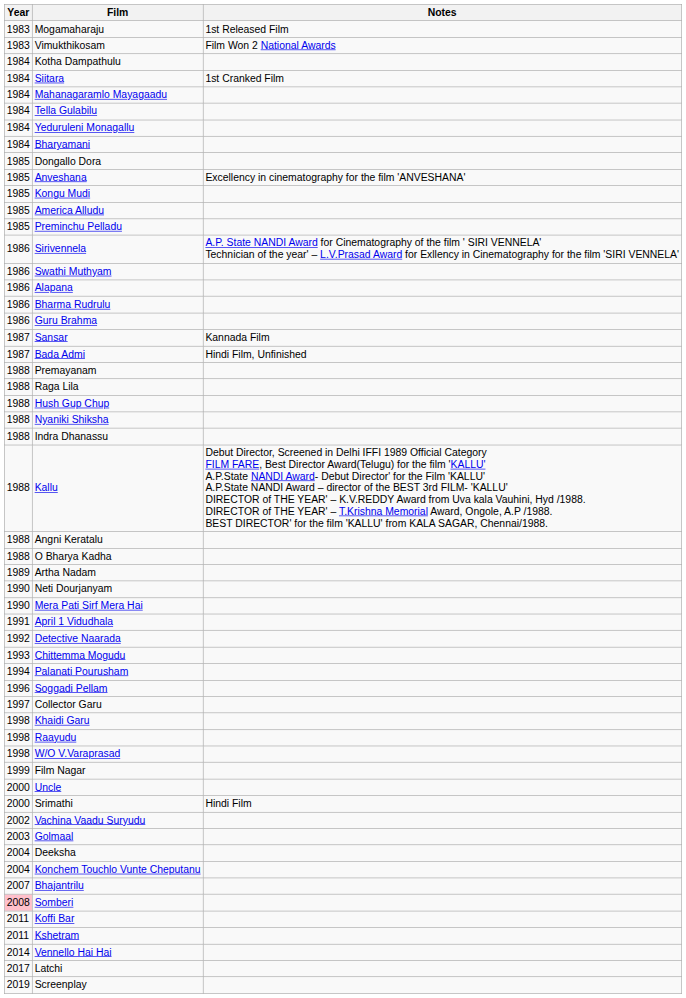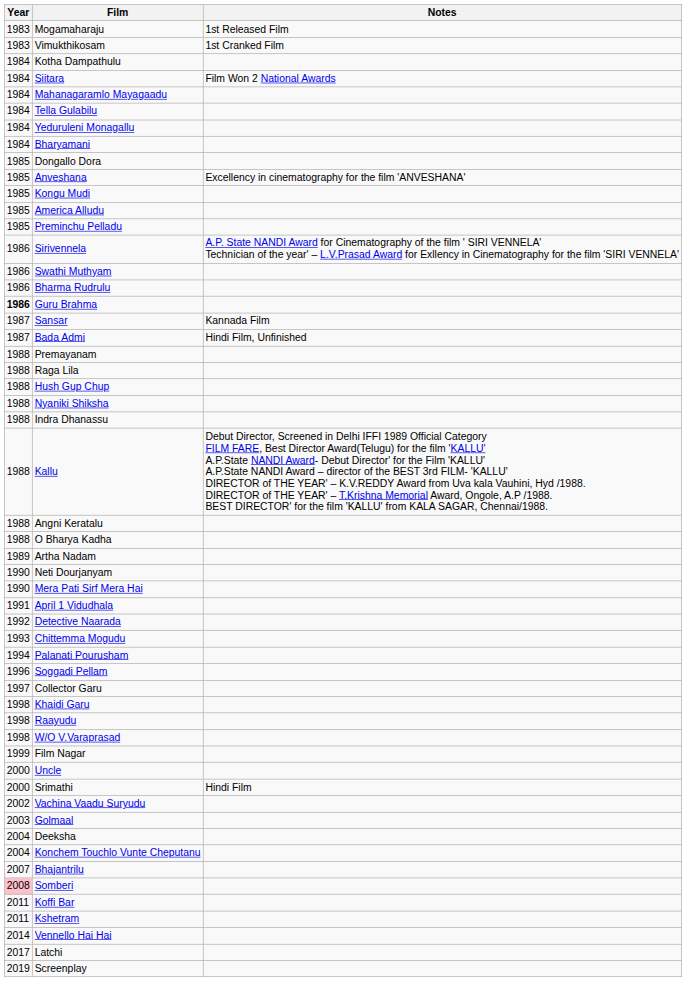 <table class="wikitable sortable">
 <tr>
 <th>Year</th>
 <th>Film</th>
 <th>Notes</th>
 </tr>
 <tr>
 <td>1983</td>
 <td>Mogamaharaju</td>
 <td>1st Released Film</td>
 </tr>
 <tr>
 <td>1983</td>
 <td>Vimukthikosam</td>
-<td>Film Won 2 <a href='#'>National Awards</a></td>
+<td>1st Cranked Film</td>
 </tr>
 <tr>
 <td>1984</td>
 <td>Kotha Dampathulu</td>
 <td></td>
 </tr>
 <tr>
 <td>1984</td>
 <td><a href='#'>Siitara</a></td>
-<td>1st Cranked Film</td>
+<td>Film Won 2 <a href='#'>National Awards</a></td>
 </tr>
 <tr>
 <td>1984</td>
 <td><a href='#'>Mahanagaramlo Mayagaadu</a></td>
 <td></td>
 </tr>
 <tr>
 <td>1984</td>
 <td><a href='#'>Tella Gulabilu</a></td>
 <td></td>
 </tr>
 <tr>
 <td>1984</td>
 <td><a href='#'>Yeduruleni Monagallu</a></td>
 <td></td>
 </tr>
 <tr>
 <td>1984</td>
 <td><a href='#'>Bharyamani</a></td>
 <td></td>
 </tr>
 <tr>
 <td>1985</td>
 <td>Dongallo Dora</td>
 <td></td>
 </tr>
 <tr>
 <td>1985</td>
 <td><a href='#'>Anveshana</a></td>
 <td>Excellency in cinematography for the film 'ANVESHANA'</td>
 </tr>
 <tr>
 <td>1985</td>
 <td><a href='#'>Kongu Mudi</a></td>
 <td></td>
 </tr>
 <tr>
 <td>1985</td>
 <td><a href='#'>America Alludu</a></td>
 <td></td>
 </tr>
 <tr>
 <td>1985</td>
 <td><a href='#'>Preminchu Pelladu</a></td>
 <td></td>
 </tr>
 <tr>
 <td>1986</td>
 <td><a href='#'>Sirivennela</a></td>
 <td><a href='#'>A.P. State NANDI Award</a> for Cinematography of the film ' SIRI VENNELA'<br>Technician of the year' – <a href='#'>L.V.Prasad Award</a> for Exllency in Cinematography for the film 'SIRI VENNELA'</td>
 </tr>
 <tr>
 <td>1986</td>
 <td><a href='#'>Swathi Muthyam</a></td>
 <td></td>
 </tr>
 <tr>
 <td>1986</td>
-<td><a href='#'>Alapana</a></td>
-<td></td>
-</tr>
-<tr>
-<td>1986</td>
 <td><a href='#'>Bharma Rudrulu</a></td>
 <td></td>
 </tr>
 <tr>
-<td>1986</td>
+<td><strong>1986</strong></td>
 <td><a href='#'>Guru Brahma</a></td>
 <td></td>
 </tr>
 <tr>
 <td>1987</td>
 <td><a href='#'>Sansar</a></td>
 <td>Kannada Film</td>
 </tr>
 <tr>
 <td>1987</td>
 <td><a href='#'>Bada Admi</a></td>
 <td>Hindi Film, Unfinished</td>
 </tr>
 <tr>
 <td>1988</td>
 <td>Premayanam</td>
 <td></td>
 </tr>
 <tr>
 <td>1988</td>
 <td>Raga Lila</td>
 <td></td>
 </tr>
 <tr>
 <td>1988</td>
 <td><a href='#'>Hush Gup Chup</a></td>
 <td></td>
 </tr>
 <tr>
 <td>1988</td>
 <td><a href='#'>Nyaniki Shiksha</a></td>
 <td></td>
 </tr>
 <tr>
 <td>1988</td>
 <td>Indra Dhanassu</td>
 <td></td>
 </tr>
 <tr>
 <td>1988</td>
 <td><a href='#'>Kallu</a></td>
 <td>Debut Director, Screened in Delhi IFFI 1989 Official Category<br><a href='#'>FILM FARE</a>, Best Director Award(Telugu) for the film '<a href='#'>KALLU'</a><br>A.P.State <a href='#'>NANDI Award</a>- Debut Director' for the Film 'KALLU'<br>A.P.State NANDI Award – director of the BEST 3rd FILM- 'KALLU'<br>DIRECTOR of THE YEAR' – K.V.REDDY Award from Uva kala Vauhini, Hyd /1988.<br>DIRECTOR of THE YEAR' – <a href='#'>T.Krishna Memorial</a> Award, Ongole, A.P /1988.<br>BEST DIRECTOR' for the film 'KALLU' from KALA SAGAR, Chennai/1988.</td>
 </tr>
 <tr>
 <td>1988</td>
 <td>Angni Keratalu</td>
 <td></td>
 </tr>
 <tr>
 <td>1988</td>
 <td>O Bharya Kadha</td>
 <td></td>
 </tr>
 <tr>
 <td>1989</td>
 <td>Artha Nadam</td>
 <td></td>
 </tr>
 <tr>
 <td>1990</td>
 <td>Neti Dourjanyam</td>
 <td></td>
 </tr>
 <tr>
 <td>1990</td>
 <td><a href='#'>Mera Pati Sirf Mera Hai</a></td>
 <td></td>
 </tr>
 <tr>
 <td>1991</td>
 <td><a href='#'>April 1 Vidudhala</a></td>
 <td></td>
 </tr>
 <tr>
 <td>1992</td>
 <td><a href='#'>Detective Naarada</a></td>
 <td></td>
 </tr>
 <tr>
 <td>1993</td>
 <td><a href='#'>Chittemma Mogudu</a></td>
 <td></td>
 </tr>
 <tr>
 <td>1994</td>
 <td><a href='#'>Palanati Pourusham</a></td>
 <td></td>
 </tr>
 <tr>
 <td>1996</td>
 <td><a href='#'>Soggadi Pellam</a></td>
 <td></td>
 </tr>
 <tr>
 <td>1997</td>
 <td>Collector Garu</td>
 <td></td>
 </tr>
 <tr>
 <td>1998</td>
 <td><a href='#'>Khaidi Garu</a></td>
 <td></td>
 </tr>
 <tr>
 <td>1998</td>
 <td><a href='#'>Raayudu</a></td>
 <td></td>
 </tr>
 <tr>
 <td>1998</td>
 <td><a href='#'>W/O V.Varaprasad</a></td>
 <td></td>
 </tr>
 <tr>
 <td>1999</td>
 <td>Film Nagar</td>
 <td></td>
 </tr>
 <tr>
 <td>2000</td>
 <td><a href='#'>Uncle</a></td>
 <td></td>
 </tr>
 <tr>
 <td>2000</td>
 <td>Srimathi</td>
 <td>Hindi Film</td>
 </tr>
 <tr>
 <td>2002</td>
 <td><a href='#'>Vachina Vaadu Suryudu</a></td>
 <td></td>
 </tr>
 <tr>
 <td>2003</td>
 <td><a href='#'>Golmaal</a></td>
 <td></td>
 </tr>
 <tr>
 <td>2004</td>
 <td>Deeksha</td>
 <td></td>
 </tr>
 <tr>
 <td>2004</td>
 <td><a href='#'>Konchem Touchlo Vunte Cheputanu</a></td>
 <td></td>
 </tr>
 <tr>
 <td>2007</td>
 <td><a href='#'>Bhajantrilu</a></td>
 <td></td>
 </tr>
 <tr>
 <td style="background: pink;">2008</td>
 <td><a href='#'>Somberi</a></td>
 <td></td>
 </tr>
 <tr>
 <td>2011</td>
 <td><a href='#'>Koffi Bar</a></td>
 <td></td>
 </tr>
 <tr>
 <td>2011</td>
 <td><a href='#'>Kshetram</a></td>
 <td></td>
 </tr>
 <tr>
 <td>2014</td>
 <td><a href='#'>Vennello Hai Hai</a></td>
 <td></td>
 </tr>
 <tr>
 <td>2017</td>
 <td>Latchi</td>
 <td></td>
 </tr>
 <tr>
 <td>2019</td>
 <td>Screenplay</td>
 <td></td>
 </tr>
 </table>
